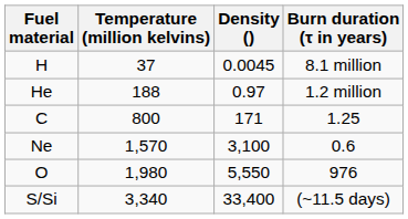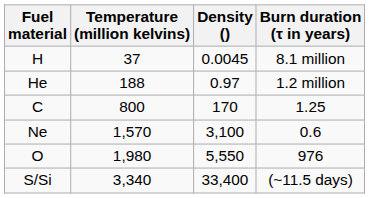 <table class="wikitable" style="float: left; margin-right: 1.0em;">
 <tr>
 <th valign="bottom">Fuel<br>material</th>
 <th valign="bottom">Temperature<br>(million kelvins)</th>
 <th valign="bottom">Density<br>()</th>
 <th valign="bottom">Burn duration<br>(τ in years)</th>
 </tr>
 <tr style="text-align:center;">
 <td>H</td>
 <td>37</td>
 <td>0.0045</td>
 <td>8.1 million</td>
 </tr>
 <tr style="text-align:center;">
 <td>He</td>
 <td>188</td>
 <td>0.97</td>
 <td>1.2 million</td>
 </tr>
 <tr style="text-align:center;">
 <td>C</td>
 <td>800</td>
-<td>171</td>
+<td>170</td>
 <td>1.25</td>
 </tr>
 <tr style="text-align:center;">
 <td>Ne</td>
 <td>1,570</td>
 <td>3,100</td>
 <td>0.6</td>
 </tr>
 <tr style="text-align:center;">
 <td>O</td>
 <td>1,980</td>
 <td>5,550</td>
 <td>976</td>
 </tr>
 <tr style="text-align:center;">
 <td>S/Si</td>
 <td>3,340</td>
 <td>33,400</td>
 <td> (~11.5 days)</td>
 </tr>
 </table>
